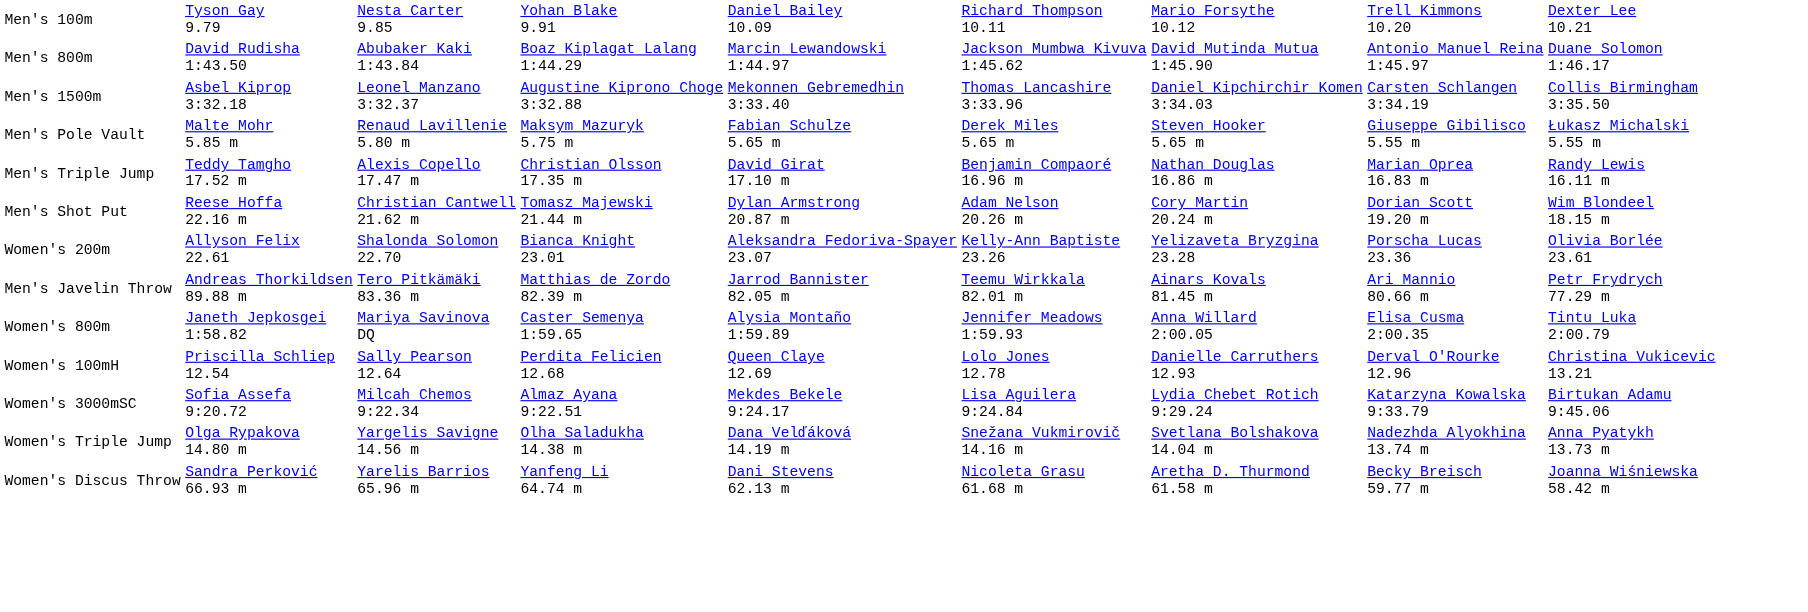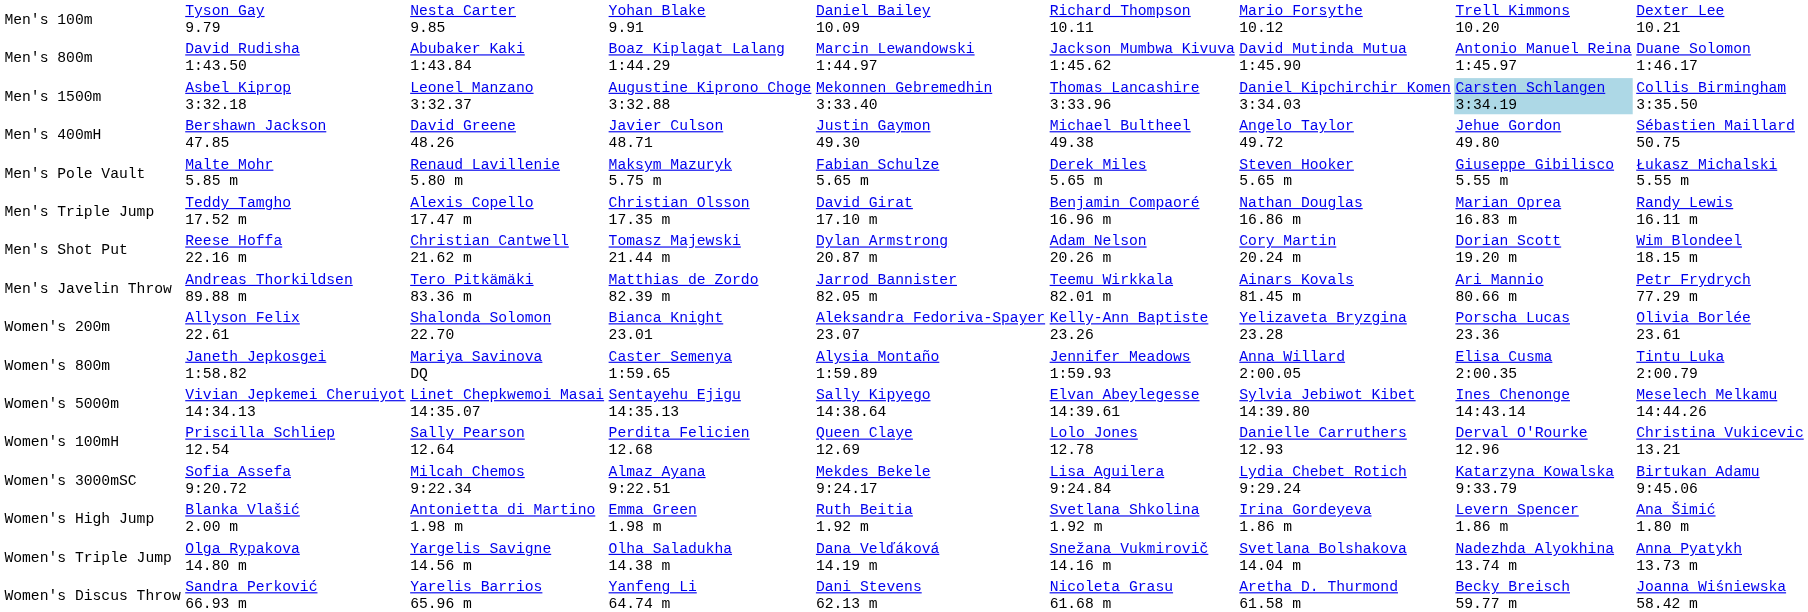 <table>
 <tr>
 <td>Men's 100m<br></td>
 <td><a href='#'>Tyson Gay</a><br>  9.79</td>
 <td><a href='#'>Nesta Carter</a><br>  9.85</td>
 <td><a href='#'>Yohan Blake</a><br>  9.91</td>
 <td><a href='#'>Daniel Bailey</a><br>  10.09</td>
 <td><a href='#'>Richard Thompson</a><br>  10.11</td>
 <td><a href='#'>Mario Forsythe</a><br>  10.12</td>
 <td><a href='#'>Trell Kimmons</a><br>  10.20</td>
 <td><a href='#'>Dexter Lee</a><br>  10.21</td>
 </tr>
 <tr>
 <td>Men's 800m</td>
 <td><a href='#'>David Rudisha</a><br>  1:43.50</td>
 <td><a href='#'>Abubaker Kaki</a><br>  1:43.84</td>
 <td><a href='#'>Boaz Kiplagat Lalang</a><br>  1:44.29</td>
 <td><a href='#'>Marcin Lewandowski</a><br>  1:44.97</td>
 <td><a href='#'>Jackson Mumbwa Kivuva</a><br>  1:45.62</td>
 <td><a href='#'>David Mutinda Mutua</a><br>  1:45.90</td>
 <td><a href='#'>Antonio Manuel Reina</a><br>  1:45.97</td>
 <td><a href='#'>Duane Solomon</a><br>  1:46.17</td>
 </tr>
 <tr>
 <td>Men's 1500m</td>
 <td><a href='#'>Asbel Kiprop</a><br>  3:32.18</td>
 <td><a href='#'>Leonel Manzano</a><br>  3:32.37</td>
 <td><a href='#'>Augustine Kiprono Choge</a><br>  3:32.88</td>
 <td><a href='#'>Mekonnen Gebremedhin</a><br>  3:33.40</td>
 <td><a href='#'>Thomas Lancashire</a><br>  3:33.96</td>
 <td><a href='#'>Daniel Kipchirchir Komen</a><br>  3:34.03</td>
-<td><a href='#'>Carsten Schlangen</a><br>  3:34.19</td>
+<td style="background: lightblue;"><a href='#'>Carsten Schlangen</a><br>  3:34.19</td>
 <td><a href='#'>Collis Birmingham</a><br>  3:35.50</td>
+</tr>
+<tr>
+<td>Men's 400mH</td>
+<td><a href='#'>Bershawn Jackson</a><br>  47.85</td>
+<td><a href='#'>David Greene</a><br>  48.26</td>
+<td><a href='#'>Javier Culson</a><br>  48.71</td>
+<td><a href='#'>Justin Gaymon</a><br>  49.30</td>
+<td><a href='#'>Michael Bultheel</a><br>  49.38</td>
+<td><a href='#'>Angelo Taylor</a><br>  49.72</td>
+<td><a href='#'>Jehue Gordon</a><br>  49.80</td>
+<td><a href='#'>Sébastien Maillard</a><br>  50.75</td>
 </tr>
 <tr>
 <td>Men's Pole Vault</td>
 <td><a href='#'>Malte Mohr</a><br>  5.85 m</td>
 <td><a href='#'>Renaud Lavillenie</a><br>  5.80 m</td>
 <td><a href='#'>Maksym Mazuryk</a><br>  5.75 m</td>
 <td><a href='#'>Fabian Schulze</a><br>  5.65 m</td>
 <td><a href='#'>Derek Miles</a><br>  5.65 m</td>
 <td><a href='#'>Steven Hooker</a><br>  5.65 m</td>
 <td><a href='#'>Giuseppe Gibilisco</a><br>  5.55 m</td>
 <td><a href='#'>Łukasz Michalski</a><br>  5.55 m</td>
 </tr>
 <tr>
 <td>Men's Triple Jump</td>
 <td><a href='#'>Teddy Tamgho</a><br>  17.52 m</td>
 <td><a href='#'>Alexis Copello</a><br>  17.47 m</td>
 <td><a href='#'>Christian Olsson</a><br>  17.35 m</td>
 <td><a href='#'>David Girat</a><br>  17.10 m</td>
 <td><a href='#'>Benjamin Compaoré</a><br>  16.96 m</td>
 <td><a href='#'>Nathan Douglas</a><br>  16.86 m</td>
 <td><a href='#'>Marian Oprea</a><br>  16.83 m</td>
 <td><a href='#'>Randy Lewis</a><br>  16.11 m</td>
 </tr>
 <tr>
 <td>Men's Shot Put</td>
 <td><a href='#'>Reese Hoffa</a><br>  22.16 m</td>
 <td><a href='#'>Christian Cantwell</a><br>  21.62 m</td>
 <td><a href='#'>Tomasz Majewski</a><br>  21.44 m</td>
 <td><a href='#'>Dylan Armstrong</a><br>  20.87 m</td>
 <td><a href='#'>Adam Nelson</a><br>  20.26 m</td>
 <td><a href='#'>Cory Martin</a><br>  20.24 m</td>
 <td><a href='#'>Dorian Scott</a><br>  19.20 m</td>
 <td><a href='#'>Wim Blondeel</a><br>  18.15 m</td>
 </tr>
 <tr>
+<td>Men's Javelin Throw</td>
+<td><a href='#'>Andreas Thorkildsen</a><br>  89.88 m</td>
+<td><a href='#'>Tero Pitkämäki</a><br>  83.36 m</td>
+<td><a href='#'>Matthias de Zordo</a><br>  82.39 m</td>
+<td><a href='#'>Jarrod Bannister</a><br>  82.05 m</td>
+<td><a href='#'>Teemu Wirkkala</a><br>  82.01 m</td>
+<td><a href='#'>Ainars Kovals</a><br>  81.45 m</td>
+<td><a href='#'>Ari Mannio</a><br>  80.66 m</td>
+<td><a href='#'>Petr Frydrych</a><br>  77.29 m</td>
+</tr>
+<tr>
 <td>Women's 200m<br></td>
 <td><a href='#'>Allyson Felix</a><br>  22.61</td>
 <td><a href='#'>Shalonda Solomon</a><br>  22.70</td>
 <td><a href='#'>Bianca Knight</a><br>  23.01</td>
 <td><a href='#'>Aleksandra Fedoriva-Spayer</a><br>  23.07</td>
 <td><a href='#'>Kelly-Ann Baptiste</a><br>  23.26</td>
 <td><a href='#'>Yelizaveta Bryzgina</a><br>  23.28</td>
 <td><a href='#'>Porscha Lucas</a><br>  23.36</td>
 <td><a href='#'>Olivia Borlée</a><br>  23.61</td>
 </tr>
 <tr>
-<td>Men's Javelin Throw</td>
-<td><a href='#'>Andreas Thorkildsen</a><br>  89.88 m</td>
-<td><a href='#'>Tero Pitkämäki</a><br>  83.36 m</td>
-<td><a href='#'>Matthias de Zordo</a><br>  82.39 m</td>
-<td><a href='#'>Jarrod Bannister</a><br>  82.05 m</td>
-<td><a href='#'>Teemu Wirkkala</a><br>  82.01 m</td>
-<td><a href='#'>Ainars Kovals</a><br>  81.45 m</td>
-<td><a href='#'>Ari Mannio</a><br>  80.66 m</td>
-<td><a href='#'>Petr Frydrych</a><br>  77.29 m</td>
-</tr>
-<tr>
 <td>Women's 800m</td>
 <td><a href='#'>Janeth Jepkosgei</a><br>  1:58.82</td>
 <td><a href='#'>Mariya Savinova</a><br>  DQ</td>
 <td><a href='#'>Caster Semenya</a><br>  1:59.65</td>
 <td><a href='#'>Alysia Montaño</a><br>  1:59.89</td>
 <td><a href='#'>Jennifer Meadows</a><br>  1:59.93</td>
 <td><a href='#'>Anna Willard</a><br>  2:00.05</td>
 <td><a href='#'>Elisa Cusma</a><br>  2:00.35</td>
 <td><a href='#'>Tintu Luka</a><br>  2:00.79</td>
+</tr>
+<tr>
+<td>Women's 5000m</td>
+<td><a href='#'>Vivian Jepkemei Cheruiyot</a><br>  14:34.13</td>
+<td><a href='#'>Linet Chepkwemoi Masai</a><br>  14:35.07</td>
+<td><a href='#'>Sentayehu Ejigu</a><br>  14:35.13</td>
+<td><a href='#'>Sally Kipyego</a><br>  14:38.64</td>
+<td><a href='#'>Elvan Abeylegesse</a><br>  14:39.61</td>
+<td><a href='#'>Sylvia Jebiwot Kibet</a><br>  14:39.80</td>
+<td><a href='#'>Ines Chenonge</a><br>  14:43.14</td>
+<td><a href='#'>Meselech Melkamu</a><br>  14:44.26</td>
 </tr>
 <tr>
 <td>Women's 100mH<br></td>
 <td><a href='#'>Priscilla Schliep</a><br>  12.54</td>
 <td><a href='#'>Sally Pearson</a><br>  12.64</td>
 <td><a href='#'>Perdita Felicien</a><br>  12.68</td>
 <td><a href='#'>Queen Claye</a><br>  12.69</td>
 <td><a href='#'>Lolo Jones</a><br>  12.78</td>
 <td><a href='#'>Danielle Carruthers</a><br>  12.93</td>
 <td><a href='#'>Derval O'Rourke</a><br>  12.96</td>
 <td><a href='#'>Christina Vukicevic</a><br>  13.21</td>
 </tr>
 <tr>
 <td>Women's 3000mSC</td>
 <td><a href='#'>Sofia Assefa</a><br>  9:20.72</td>
 <td><a href='#'>Milcah Chemos</a><br>  9:22.34</td>
 <td><a href='#'>Almaz Ayana</a><br>  9:22.51</td>
 <td><a href='#'>Mekdes Bekele</a><br>  9:24.17</td>
 <td><a href='#'>Lisa Aguilera</a><br>  9:24.84</td>
 <td><a href='#'>Lydia Chebet Rotich</a><br>  9:29.24</td>
 <td><a href='#'>Katarzyna Kowalska</a><br>  9:33.79</td>
 <td><a href='#'>Birtukan Adamu</a><br>  9:45.06</td>
 </tr>
 <tr>
+<td>Women's High Jump</td>
+<td><a href='#'>Blanka Vlašić</a><br>  2.00 m</td>
+<td><a href='#'>Antonietta di Martino</a><br>  1.98 m</td>
+<td><a href='#'>Emma Green</a><br>  1.98 m</td>
+<td><a href='#'>Ruth Beitia</a><br>  1.92 m</td>
+<td><a href='#'>Svetlana Shkolina</a><br>  1.92 m</td>
+<td><a href='#'>Irina Gordeyeva</a><br>  1.86 m</td>
+<td><a href='#'>Levern Spencer</a><br>  1.86 m</td>
+<td><a href='#'>Ana Šimić</a><br>  1.80 m</td>
+</tr>
+<tr>
 <td>Women's Triple Jump</td>
 <td><a href='#'>Olga Rypakova</a><br>  14.80 m</td>
 <td><a href='#'>Yargelis Savigne</a><br>  14.56 m</td>
 <td><a href='#'>Olha Saladukha</a><br>  14.38 m</td>
 <td><a href='#'>Dana Velďáková</a><br>  14.19 m</td>
 <td><a href='#'>Snežana Vukmirovič</a><br>  14.16 m</td>
 <td><a href='#'>Svetlana Bolshakova</a><br>  14.04 m</td>
 <td><a href='#'>Nadezhda Alyokhina</a><br>  13.74 m</td>
 <td><a href='#'>Anna Pyatykh</a><br>  13.73 m</td>
 </tr>
 <tr>
 <td>Women's Discus Throw</td>
 <td><a href='#'>Sandra Perković</a><br>  66.93 m</td>
 <td><a href='#'>Yarelis Barrios</a><br>  65.96 m</td>
 <td><a href='#'>Yanfeng Li</a><br>  64.74 m</td>
 <td><a href='#'>Dani Stevens</a><br>  62.13 m</td>
 <td><a href='#'>Nicoleta Grasu</a><br>  61.68 m</td>
 <td><a href='#'>Aretha D. Thurmond</a><br>  61.58 m</td>
 <td><a href='#'>Becky Breisch</a><br>  59.77 m</td>
 <td><a href='#'>Joanna Wiśniewska</a><br>  58.42 m</td>
 </tr>
 </table>
